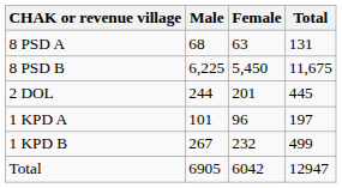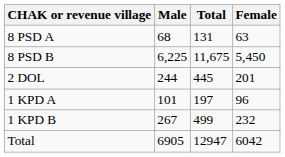 <table class="wikitable">
 <tr>
 <th>CHAK or revenue village</th>
 <th>Male</th>
+<th>Total</th>
 <th>Female</th>
-<th>Total</th>
 </tr>
 <tr>
 <td>8 PSD A</td>
 <td>68</td>
+<td>131</td>
 <td>63</td>
-<td>131</td>
 </tr>
 <tr>
 <td>8 PSD B</td>
 <td>6,225</td>
+<td>11,675</td>
 <td>5,450</td>
-<td>11,675</td>
 </tr>
 <tr>
 <td>2 DOL</td>
 <td>244</td>
+<td>445</td>
 <td>201</td>
-<td>445</td>
 </tr>
 <tr>
 <td>1 KPD A</td>
 <td>101</td>
+<td>197</td>
 <td>96</td>
-<td>197</td>
 </tr>
 <tr>
 <td>1 KPD B</td>
 <td>267</td>
+<td>499</td>
 <td>232</td>
-<td>499</td>
 </tr>
 <tr>
 <td>Total</td>
 <td>6905</td>
+<td>12947</td>
 <td>6042</td>
-<td>12947</td>
 </tr>
 </table>
